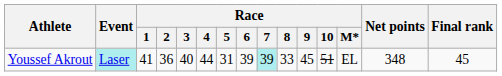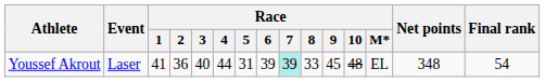 <table class="wikitable" style="font-size:90%">
 <tr>
 <th rowspan="2">Athlete</th>
 <th rowspan="2">Event</th>
 <th colspan=11>Race</th>
 <th rowspan=2>Net points</th>
 <th rowspan=2>Final rank</th>
 </tr>
 <tr style="font-size:95%">
 <th>1</th>
 <th>2</th>
 <th>3</th>
 <th>4</th>
 <th>5</th>
 <th>6</th>
 <th>7</th>
 <th>8</th>
 <th>9</th>
 <th>10</th>
 <th>M*</th>
 </tr>
 <tr align=center>
 <td align=left><a href='#'>Youssef Akrout</a></td>
-<td align=left style="background: paleturquoise;"><a href='#'>Laser</a></td>
+<td align=left><a href='#'>Laser</a></td>
 <td>41</td>
 <td>36</td>
 <td>40</td>
 <td>44</td>
 <td>31</td>
 <td>39</td>
 <td style="background: paleturquoise;">39</td>
 <td>33</td>
 <td>45</td>
-<td><s>51</s></td>
+<td><s>48</s></td>
 <td>EL</td>
 <td>348</td>
-<td>45</td>
+<td>54</td>
 </tr>
 </table>
